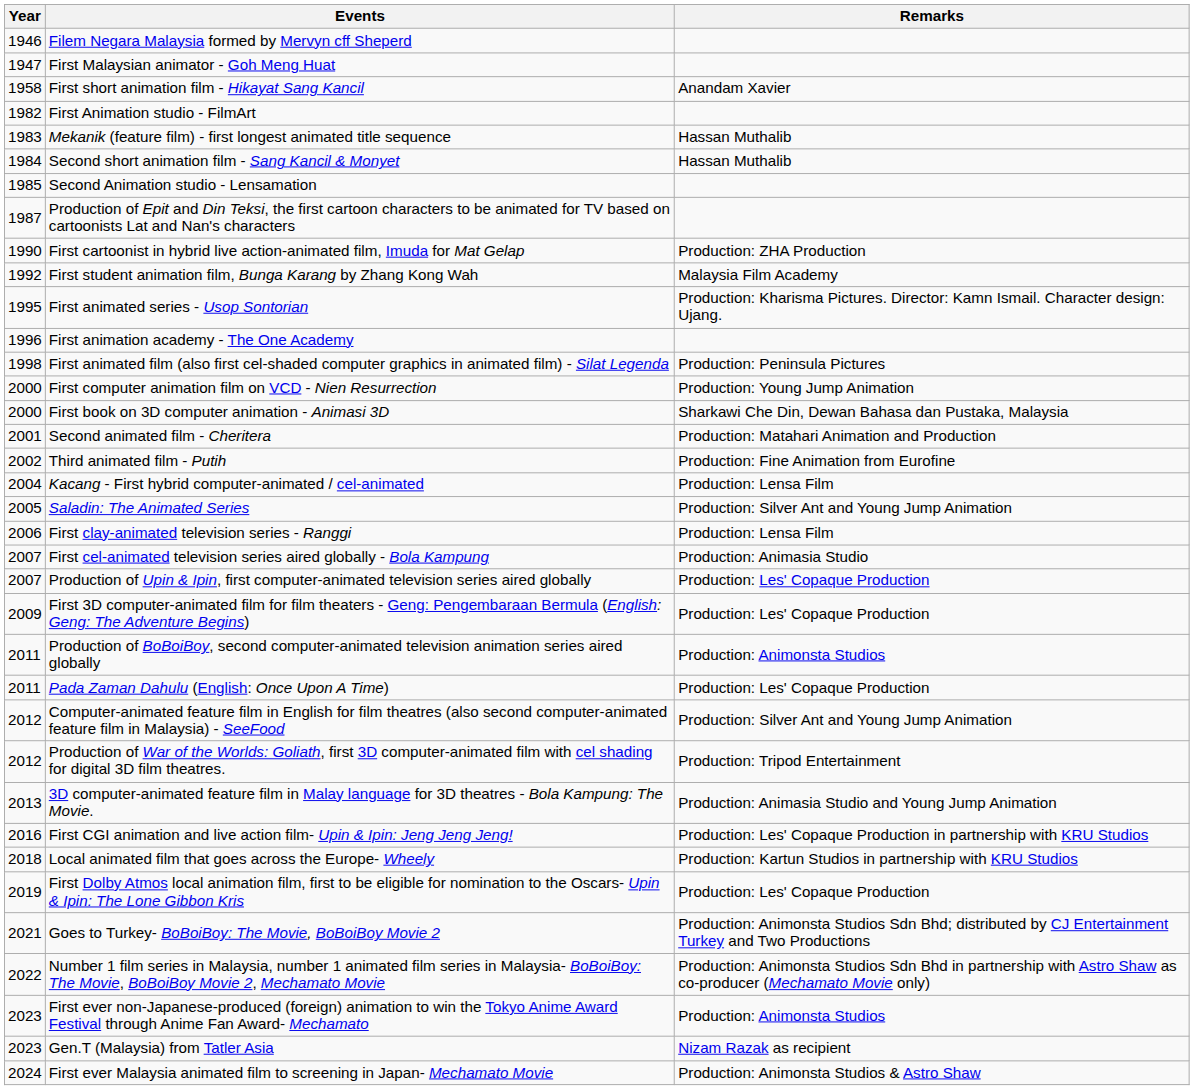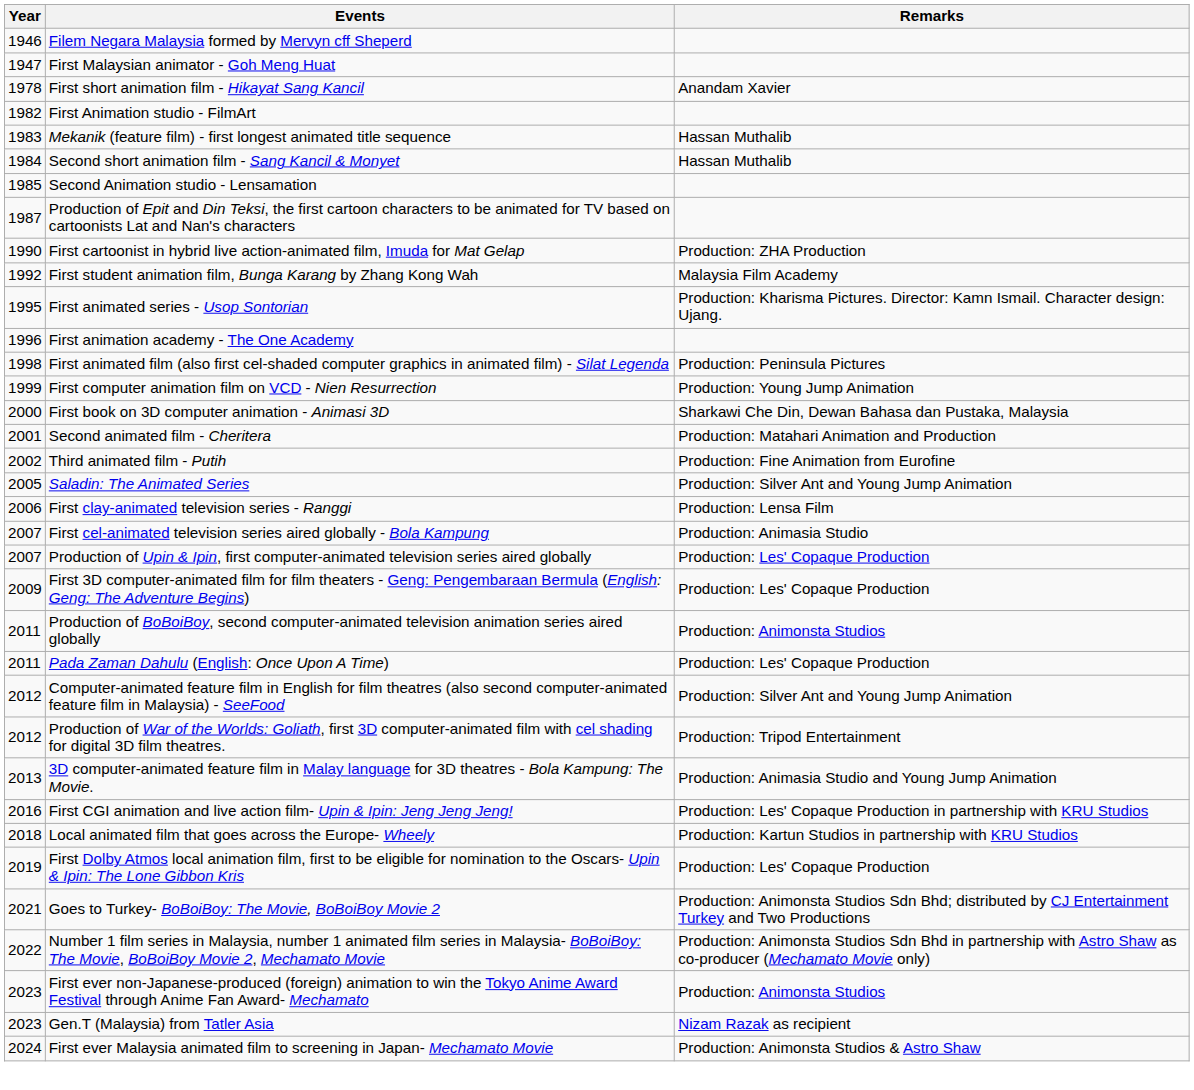 <table class="wikitable">
 <tr>
 <th>Year</th>
 <th>Events</th>
 <th>Remarks</th>
 </tr>
 <tr>
 <td>1946</td>
 <td><a href='#'>Filem Negara Malaysia</a> formed by <a href='#'>Mervyn cff Sheperd</a></td>
 <td></td>
 </tr>
 <tr>
 <td>1947</td>
 <td>First Malaysian animator - <a href='#'>Goh Meng Huat</a></td>
 <td></td>
 </tr>
 <tr>
-<td>1958</td>
+<td>1978</td>
 <td>First short animation film - <em><a href='#'>Hikayat Sang Kancil</a></em></td>
 <td>Anandam Xavier</td>
 </tr>
 <tr>
 <td>1982</td>
 <td>First Animation studio - FilmArt</td>
 <td></td>
 </tr>
 <tr>
 <td>1983</td>
 <td><em>Mekanik</em> (feature film) - first longest animated title sequence</td>
 <td>Hassan Muthalib</td>
 </tr>
 <tr>
 <td>1984</td>
 <td>Second short animation film - <em><a href='#'>Sang Kancil & Monyet</a></em></td>
 <td>Hassan Muthalib</td>
 </tr>
 <tr>
 <td>1985</td>
 <td>Second Animation studio - Lensamation</td>
 <td></td>
 </tr>
 <tr>
 <td>1987</td>
 <td>Production of <em>Epit</em> and <em>Din Teksi</em>, the first cartoon characters to be animated for TV based on cartoonists Lat and Nan's characters</td>
 <td></td>
 </tr>
 <tr>
 <td>1990</td>
 <td>First cartoonist in hybrid live action-animated film, <a href='#'>Imuda</a> for <em>Mat Gelap</em></td>
 <td>Production: ZHA Production</td>
 </tr>
 <tr>
 <td>1992</td>
 <td>First student animation film, <em>Bunga Karang</em> by Zhang Kong Wah</td>
 <td>Malaysia Film Academy</td>
 </tr>
 <tr>
 <td>1995</td>
 <td>First animated series - <em><a href='#'>Usop Sontorian</a></em></td>
 <td>Production: Kharisma Pictures. Director: Kamn Ismail. Character design: Ujang.</td>
 </tr>
 <tr>
 <td>1996</td>
 <td>First animation academy - <a href='#'>The One Academy</a></td>
 <td></td>
 </tr>
 <tr>
 <td>1998</td>
 <td>First animated film (also first cel-shaded computer graphics in animated film) - <em><a href='#'>Silat Legenda</a></em></td>
 <td>Production: Peninsula Pictures</td>
 </tr>
 <tr>
-<td>2000</td>
+<td>1999</td>
 <td>First computer animation film on <a href='#'>VCD</a> - <em>Nien Resurrection</em></td>
 <td>Production: Young Jump Animation</td>
 </tr>
 <tr>
 <td>2000</td>
 <td>First book on 3D computer animation - <em>Animasi 3D</em></td>
 <td>Sharkawi Che Din, Dewan Bahasa dan Pustaka, Malaysia</td>
 </tr>
 <tr>
 <td>2001</td>
 <td>Second animated film - <em>Cheritera</em></td>
 <td>Production: Matahari Animation and Production</td>
 </tr>
 <tr>
 <td>2002</td>
 <td>Third animated film - <em>Putih</em></td>
 <td>Production: Fine Animation from Eurofine</td>
-</tr>
-<tr>
-<td>2004</td>
-<td><em>Kacang</em> - First hybrid computer-animated / <a href='#'>cel-animated</a></td>
-<td>Production: Lensa Film</td>
 </tr>
 <tr>
 <td>2005</td>
 <td><em><a href='#'>Saladin: The Animated Series</a></em></td>
 <td>Production: Silver Ant and Young Jump Animation</td>
 </tr>
 <tr>
 <td>2006</td>
 <td>First <a href='#'>clay-animated</a> television series - <em>Ranggi</em></td>
 <td>Production: Lensa Film</td>
 </tr>
 <tr>
 <td>2007</td>
 <td>First <a href='#'>cel-animated</a> television series aired globally - <em><a href='#'>Bola Kampung</a></em></td>
 <td>Production: Animasia Studio</td>
 </tr>
 <tr>
 <td>2007</td>
 <td>Production of <em><a href='#'>Upin & Ipin</a></em>, first computer-animated television series aired globally</td>
 <td>Production: <a href='#'>Les' Copaque Production</a></td>
 </tr>
 <tr>
 <td>2009</td>
 <td>First 3D computer-animated film for film theaters - <a href='#'>Geng: Pengembaraan Bermula</a> (<em><a href='#'>English</a>: <a href='#'>Geng: The Adventure Begins</a></em>)</td>
 <td>Production: Les' Copaque Production</td>
 </tr>
 <tr>
 <td>2011</td>
 <td>Production of <em><a href='#'>BoBoiBoy</a></em>, second computer-animated television animation series aired globally</td>
 <td>Production: <a href='#'>Animonsta Studios</a></td>
 </tr>
 <tr>
 <td>2011</td>
 <td><em><a href='#'>Pada Zaman Dahulu</a></em> (<a href='#'>English</a>: <em>Once Upon A Time</em>)</td>
 <td>Production: Les' Copaque Production</td>
 </tr>
 <tr>
 <td>2012</td>
 <td>Computer-animated feature film in English for film theatres (also second computer-animated feature film in Malaysia) - <em><a href='#'>SeeFood</a></em></td>
 <td>Production: Silver Ant and Young Jump Animation</td>
 </tr>
 <tr>
 <td>2012</td>
 <td>Production of <em><a href='#'>War of the Worlds: Goliath</a></em>, first <a href='#'>3D</a> computer-animated film with <a href='#'>cel shading</a> for digital 3D film theatres.</td>
 <td>Production: Tripod Entertainment</td>
 </tr>
 <tr>
 <td>2013</td>
 <td><a href='#'>3D</a> computer-animated feature film in <a href='#'>Malay language</a> for 3D theatres - <em>Bola Kampung: The Movie</em>.</td>
 <td>Production: Animasia Studio and Young Jump Animation</td>
 </tr>
 <tr>
 <td>2016</td>
 <td>First CGI animation and live action film- <em><a href='#'>Upin & Ipin: Jeng Jeng Jeng!</a></em></td>
 <td>Production: Les' Copaque Production in partnership with <a href='#'>KRU Studios</a></td>
 </tr>
 <tr>
 <td>2018</td>
 <td>Local animated film that goes across the Europe- <em><a href='#'>Wheely</a></em></td>
 <td>Production: Kartun Studios in partnership with <a href='#'>KRU Studios</a></td>
 </tr>
 <tr>
 <td>2019</td>
 <td>First <a href='#'>Dolby Atmos</a> local animation film, first to be eligible for nomination to the Oscars- <em><a href='#'>Upin & Ipin: The Lone Gibbon Kris</a></em></td>
 <td>Production: Les' Copaque Production</td>
 </tr>
 <tr>
 <td>2021</td>
 <td>Goes to Turkey- <em><a href='#'>BoBoiBoy: The Movie</a>, <a href='#'>BoBoiBoy Movie 2</a></em></td>
 <td>Production: Animonsta Studios Sdn Bhd; distributed by <a href='#'>CJ Entertainment Turkey</a> and Two Productions</td>
 </tr>
 <tr>
 <td>2022</td>
 <td>Number 1 film series in Malaysia, number 1 animated film series in Malaysia- <em><a href='#'>BoBoiBoy: The Movie</a></em>, <em><a href='#'>BoBoiBoy Movie 2</a></em>, <em><a href='#'>Mechamato Movie</a></em></td>
 <td>Production: Animonsta Studios Sdn Bhd in partnership with <a href='#'>Astro Shaw</a> as co-producer (<em><a href='#'>Mechamato Movie</a></em> only)</td>
 </tr>
 <tr>
 <td>2023</td>
 <td>First ever non-Japanese-produced (foreign) animation to win the <a href='#'>Tokyo Anime Award Festival</a> through Anime Fan Award- <em><a href='#'>Mechamato</a></em></td>
 <td>Production: <a href='#'>Animonsta Studios</a></td>
 </tr>
 <tr>
 <td>2023</td>
 <td>Gen.T (Malaysia) from <a href='#'>Tatler Asia</a></td>
 <td><a href='#'>Nizam Razak</a> as recipient</td>
 </tr>
 <tr>
 <td>2024</td>
 <td>First ever Malaysia animated film to screening in Japan- <em><a href='#'>Mechamato Movie</a></em></td>
 <td>Production: Animonsta Studios & <a href='#'>Astro Shaw</a></td>
 </tr>
 </table>
